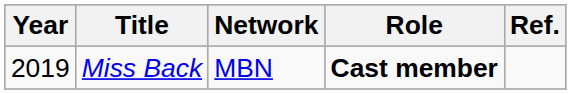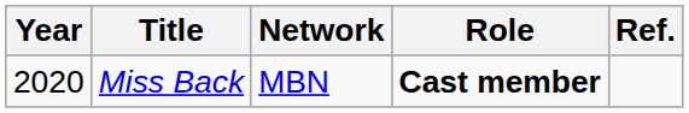 <table class="wikitable">
 <tr>
 <th>Year</th>
 <th>Title</th>
 <th>Network</th>
 <th>Role</th>
 <th>Ref.</th>
 </tr>
 <tr>
-<td>2019</td>
+<td>2020</td>
 <td><em><a href='#'>Miss Back</a></em></td>
 <td><a href='#'>MBN</a></td>
 <td><strong>Cast member</strong></td>
 <td></td>
 </tr>
 </table>
